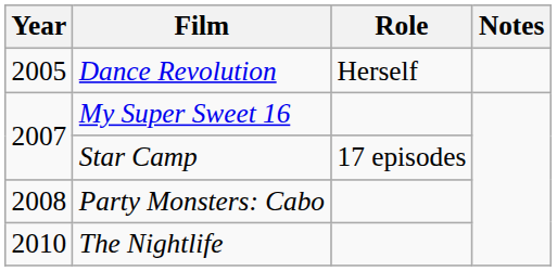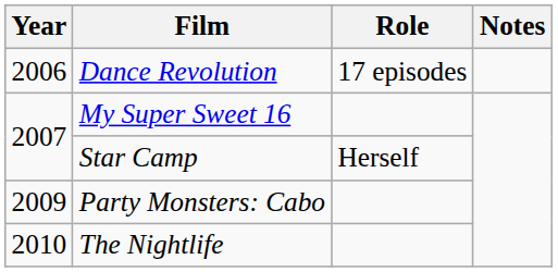 <table class="wikitable">
 <tr>
 <th>Year</th>
 <th>Film</th>
 <th>Role</th>
 <th>Notes</th>
 </tr>
 <tr>
-<td>2005</td>
+<td>2006</td>
 <td><em><a href='#'>Dance Revolution</a></em></td>
-<td>Herself</td>
+<td>17 episodes</td>
 <td></td>
 </tr>
 <tr>
 <td rowspan="2">2007</td>
 <td><em><a href='#'>My Super Sweet 16</a></em></td>
 <td></td>
 </tr>
 <tr>
 <td><em>Star Camp</em></td>
-<td>17 episodes</td>
+<td>Herself</td>
 </tr>
 <tr>
-<td>2008</td>
+<td>2009</td>
 <td><em>Party Monsters: Cabo</em></td>
 <td></td>
 </tr>
 <tr>
 <td>2010</td>
 <td><em>The Nightlife</em></td>
 <td></td>
 </tr>
 </table>
